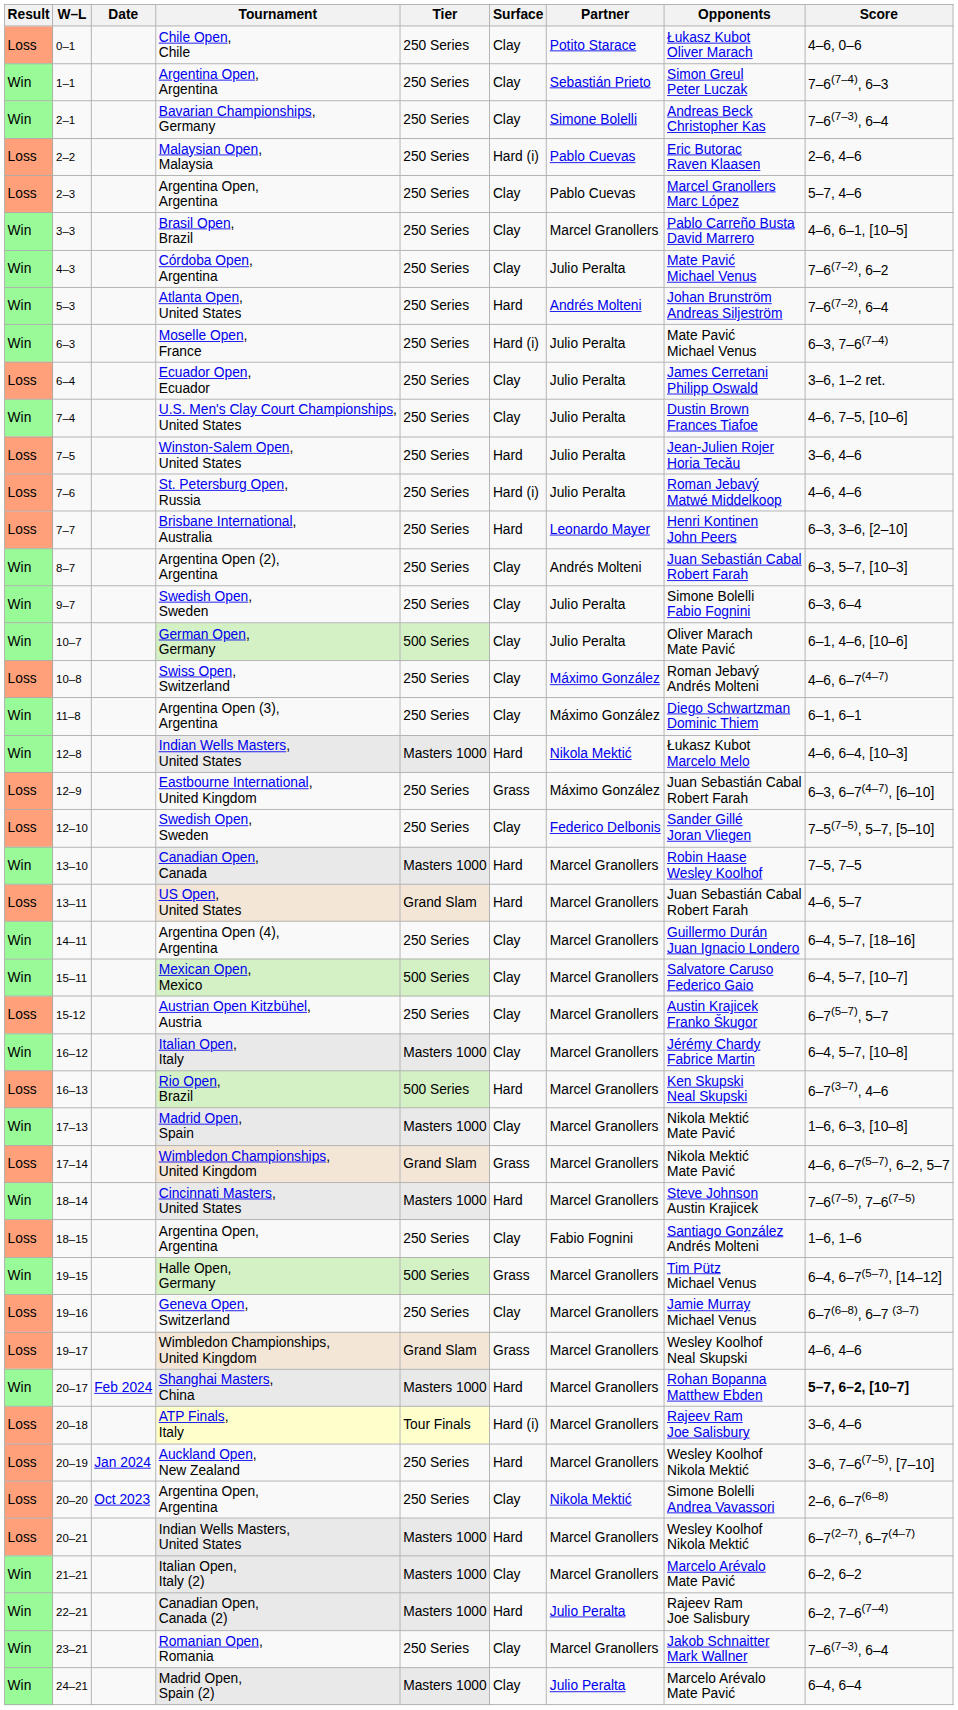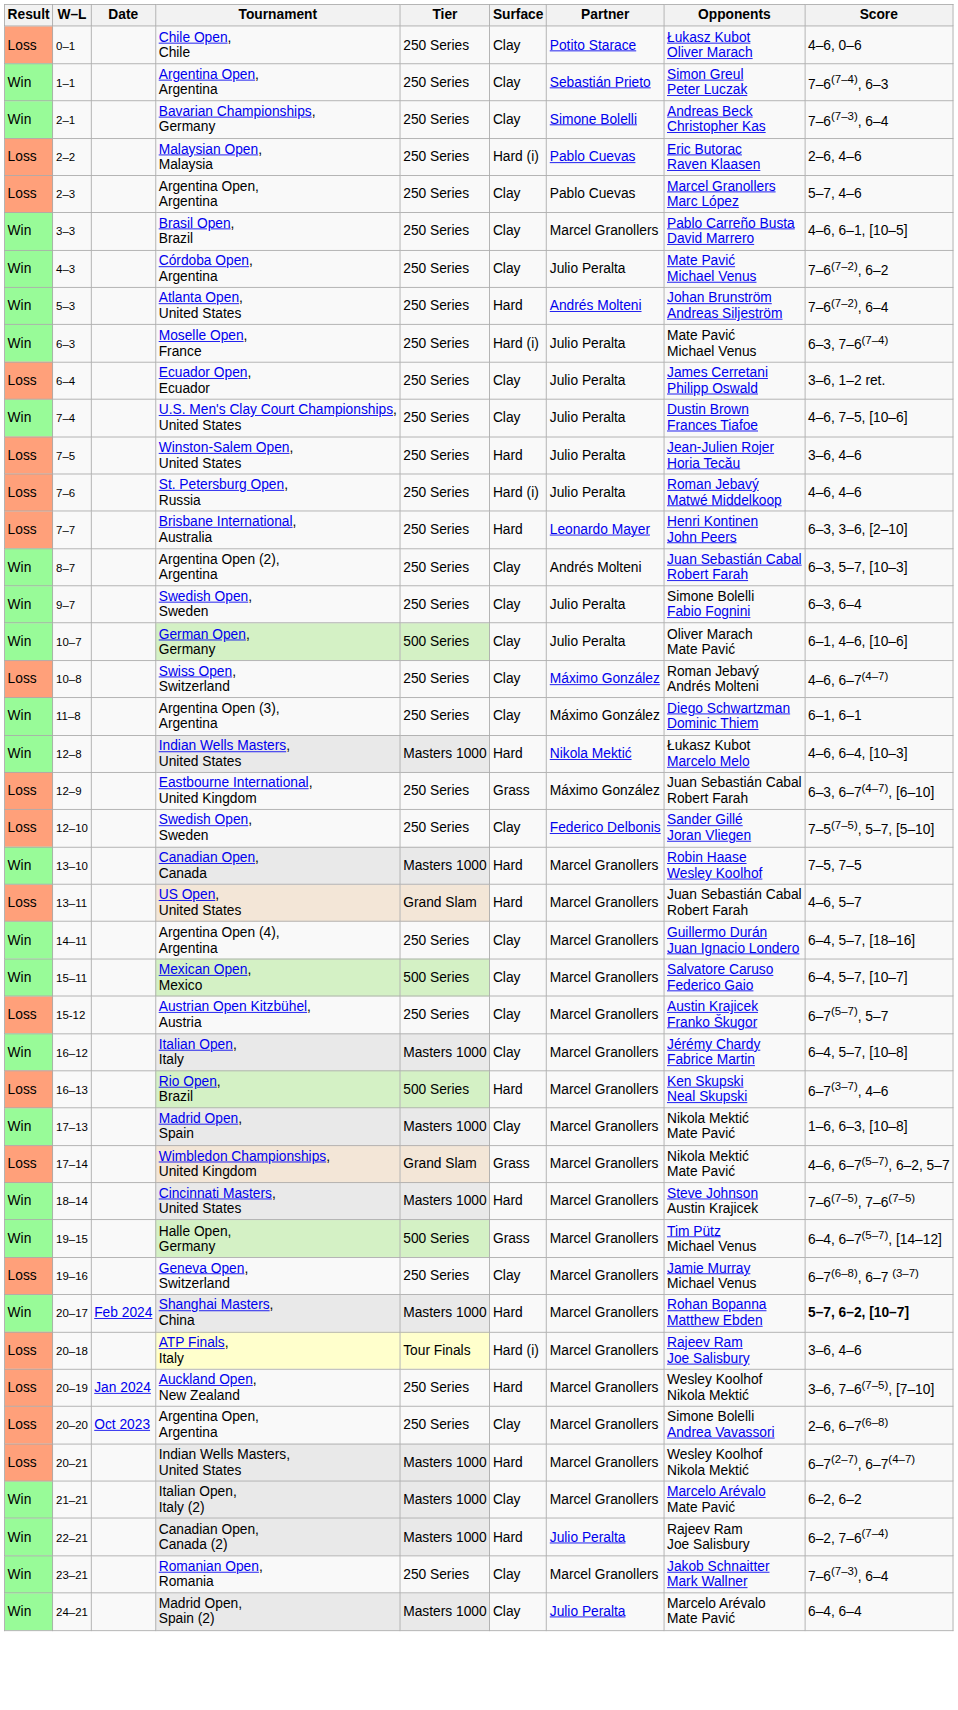 <table class="sortable wikitable">
 <tr>
 <th>Result</th>
 <th class=unsortable>W–L</th>
 <th>Date</th>
 <th>Tournament</th>
 <th>Tier</th>
 <th>Surface</th>
 <th>Partner</th>
 <th>Opponents</th>
 <th class=unsortable>Score</th>
 </tr>
 <tr>
 <td bgcolor=FFA07A>Loss</td>
 <td><small>0–1</small></td>
 <td><a href='#'></a></td>
 <td><a href='#'>Chile Open</a>,<br> Chile</td>
 <td>250 Series</td>
 <td>Clay</td>
 <td> <a href='#'>Potito Starace</a></td>
 <td> <a href='#'>Łukasz Kubot</a><br> <a href='#'>Oliver Marach</a></td>
 <td>4–6, 0–6</td>
 </tr>
 <tr>
 <td bgcolor=98FB98>Win</td>
 <td><small>1–1</small></td>
 <td><a href='#'></a></td>
 <td><a href='#'>Argentina Open</a>,<br> Argentina</td>
 <td>250 Series</td>
 <td>Clay</td>
 <td> <a href='#'>Sebastián Prieto</a></td>
 <td> <a href='#'>Simon Greul</a><br> <a href='#'>Peter Luczak</a></td>
 <td>7–6<sup>(7–4)</sup>, 6–3</td>
 </tr>
 <tr>
 <td bgcolor=98FB98>Win</td>
 <td><small>2–1</small></td>
 <td><a href='#'></a></td>
 <td><a href='#'>Bavarian Championships</a>,<br> Germany</td>
 <td>250 Series</td>
 <td>Clay</td>
 <td> <a href='#'>Simone Bolelli</a></td>
 <td> <a href='#'>Andreas Beck</a><br> <a href='#'>Christopher Kas</a></td>
 <td>7–6<sup>(7–3)</sup>, 6–4</td>
 </tr>
 <tr>
 <td bgcolor=FFA07A>Loss</td>
 <td><small>2–2</small></td>
 <td><a href='#'></a></td>
 <td><a href='#'>Malaysian Open</a>,<br> Malaysia</td>
 <td>250 Series</td>
 <td>Hard (i)</td>
 <td> <a href='#'>Pablo Cuevas</a></td>
 <td> <a href='#'>Eric Butorac</a><br> <a href='#'>Raven Klaasen</a></td>
 <td>2–6, 4–6</td>
 </tr>
 <tr>
 <td bgcolor=FFA07A>Loss</td>
 <td><small>2–3</small></td>
 <td><a href='#'></a></td>
 <td>Argentina Open,<br> Argentina</td>
 <td>250 Series</td>
 <td>Clay</td>
 <td> Pablo Cuevas</td>
 <td> <a href='#'>Marcel Granollers</a><br> <a href='#'>Marc López</a></td>
 <td>5–7, 4–6</td>
 </tr>
 <tr>
 <td bgcolor=98FB98>Win</td>
 <td><small>3–3</small></td>
 <td><a href='#'></a></td>
 <td><a href='#'>Brasil Open</a>,<br> Brazil</td>
 <td>250 Series</td>
 <td>Clay</td>
 <td> Marcel Granollers</td>
 <td> <a href='#'>Pablo Carreño Busta</a><br> <a href='#'>David Marrero</a></td>
 <td>4–6, 6–1, [10–5]</td>
 </tr>
 <tr>
 <td bgcolor=98FB98>Win</td>
 <td><small>4–3</small></td>
 <td><a href='#'></a></td>
 <td><a href='#'>Córdoba Open</a>,<br> Argentina</td>
 <td>250 Series</td>
 <td>Clay</td>
 <td> Julio Peralta</td>
 <td> <a href='#'>Mate Pavić</a><br> <a href='#'>Michael Venus</a></td>
 <td>7–6<sup>(7–2)</sup>, 6–2</td>
 </tr>
 <tr>
 <td bgcolor=98FB98>Win</td>
 <td><small>5–3</small></td>
 <td><a href='#'></a></td>
 <td><a href='#'>Atlanta Open</a>,<br> United States</td>
 <td>250 Series</td>
 <td>Hard</td>
 <td> <a href='#'>Andrés Molteni</a></td>
 <td> <a href='#'>Johan Brunström</a><br> <a href='#'>Andreas Siljeström</a></td>
 <td>7–6<sup>(7–2)</sup>, 6–4</td>
 </tr>
 <tr>
 <td bgcolor=98FB98>Win</td>
 <td><small>6–3</small></td>
 <td><a href='#'></a></td>
 <td><a href='#'>Moselle Open</a>,<br> France</td>
 <td>250 Series</td>
 <td>Hard (i)</td>
 <td> Julio Peralta</td>
 <td> Mate Pavić<br> Michael Venus</td>
 <td>6–3, 7–6<sup>(7–4)</sup></td>
 </tr>
 <tr>
 <td bgcolor=FFA07A>Loss</td>
 <td><small>6–4</small></td>
 <td><a href='#'></a></td>
 <td><a href='#'>Ecuador Open</a>,<br> Ecuador</td>
 <td>250 Series</td>
 <td>Clay</td>
 <td> Julio Peralta</td>
 <td> <a href='#'>James Cerretani</a><br> <a href='#'>Philipp Oswald</a></td>
 <td>3–6, 1–2 ret.</td>
 </tr>
 <tr>
 <td bgcolor=98FB98>Win</td>
 <td><small>7–4</small></td>
 <td><a href='#'></a></td>
 <td><a href='#'>U.S. Men's Clay Court Championships</a>,<br> United States</td>
 <td>250 Series</td>
 <td>Clay</td>
 <td> Julio Peralta</td>
 <td> <a href='#'>Dustin Brown</a><br> <a href='#'>Frances Tiafoe</a></td>
 <td>4–6, 7–5, [10–6]</td>
 </tr>
 <tr>
 <td bgcolor=FFA07A>Loss</td>
 <td><small>7–5</small></td>
 <td><a href='#'></a></td>
 <td><a href='#'>Winston-Salem Open</a>,<br> United States</td>
 <td>250 Series</td>
 <td>Hard</td>
 <td> Julio Peralta</td>
 <td> <a href='#'>Jean-Julien Rojer</a><br> <a href='#'>Horia Tecău</a></td>
 <td>3–6, 4–6</td>
 </tr>
 <tr>
 <td bgcolor=FFA07A>Loss</td>
 <td><small>7–6</small></td>
 <td><a href='#'></a></td>
 <td><a href='#'>St. Petersburg Open</a>,<br> Russia</td>
 <td>250 Series</td>
 <td>Hard (i)</td>
 <td> Julio Peralta</td>
 <td> <a href='#'>Roman Jebavý</a><br> <a href='#'>Matwé Middelkoop</a></td>
 <td>4–6, 4–6</td>
 </tr>
 <tr>
 <td bgcolor=FFA07A>Loss</td>
 <td><small>7–7</small></td>
 <td><a href='#'></a></td>
 <td><a href='#'>Brisbane International</a>,<br> Australia</td>
 <td>250 Series</td>
 <td>Hard</td>
 <td> <a href='#'>Leonardo Mayer</a></td>
 <td> <a href='#'>Henri Kontinen</a><br> <a href='#'>John Peers</a></td>
 <td>6–3, 3–6, [2–10]</td>
 </tr>
 <tr>
 <td bgcolor=98FB98>Win</td>
 <td><small>8–7</small></td>
 <td><a href='#'></a></td>
 <td>Argentina Open (2),<br> Argentina</td>
 <td>250 Series</td>
 <td>Clay</td>
 <td> Andrés Molteni</td>
 <td> <a href='#'>Juan Sebastián Cabal</a><br> <a href='#'>Robert Farah</a></td>
 <td>6–3, 5–7, [10–3]</td>
 </tr>
 <tr>
 <td bgcolor=98FB98>Win</td>
 <td><small>9–7</small></td>
 <td><a href='#'></a></td>
 <td><a href='#'>Swedish Open</a>,<br> Sweden</td>
 <td>250 Series</td>
 <td>Clay</td>
 <td> Julio Peralta</td>
 <td> Simone Bolelli<br> <a href='#'>Fabio Fognini</a></td>
 <td>6–3, 6–4</td>
 </tr>
 <tr>
 <td bgcolor=98FB98>Win</td>
 <td><small>10–7</small></td>
 <td><a href='#'></a></td>
 <td style=background:#d4f1c5><a href='#'>German Open</a>,<br> Germany</td>
 <td style=background:#d4f1c5>500 Series</td>
 <td>Clay</td>
 <td> Julio Peralta</td>
 <td> Oliver Marach<br> Mate Pavić</td>
 <td>6–1, 4–6, [10–6]</td>
 </tr>
 <tr>
 <td bgcolor=FFA07A>Loss</td>
 <td><small>10–8</small></td>
 <td><a href='#'></a></td>
 <td><a href='#'>Swiss Open</a>,<br> Switzerland</td>
 <td>250 Series</td>
 <td>Clay</td>
 <td> <a href='#'>Máximo González</a></td>
 <td> Roman Jebavý<br> Andrés Molteni</td>
 <td>4–6, 6–7<sup>(4–7)</sup></td>
 </tr>
 <tr>
 <td bgcolor=98FB98>Win</td>
 <td><small>11–8</small></td>
 <td><a href='#'></a></td>
 <td>Argentina Open (3),<br> Argentina</td>
 <td>250 Series</td>
 <td>Clay</td>
 <td> Máximo González</td>
 <td> <a href='#'>Diego Schwartzman</a><br> <a href='#'>Dominic Thiem</a></td>
 <td>6–1, 6–1</td>
 </tr>
 <tr>
 <td bgcolor=98FB98>Win</td>
 <td><small>12–8</small></td>
 <td><a href='#'></a></td>
 <td style=background:#E9E9E9><a href='#'>Indian Wells Masters</a>,<br> United States</td>
 <td style=background:#E9E9E9>Masters 1000</td>
 <td>Hard</td>
 <td> <a href='#'>Nikola Mektić</a></td>
 <td> Łukasz Kubot<br> <a href='#'>Marcelo Melo</a></td>
 <td>4–6, 6–4, [10–3]</td>
 </tr>
 <tr>
 <td bgcolor=FFA07A>Loss</td>
 <td><small>12–9</small></td>
 <td><a href='#'></a></td>
 <td><a href='#'>Eastbourne International</a>,<br> United Kingdom</td>
 <td>250 Series</td>
 <td>Grass</td>
 <td> Máximo González</td>
 <td> Juan Sebastián Cabal<br> Robert Farah</td>
 <td>6–3, 6–7<sup>(4–7)</sup>, [6–10]</td>
 </tr>
 <tr>
 <td bgcolor=FFA07A>Loss</td>
 <td><small>12–10</small></td>
 <td><a href='#'></a></td>
 <td><a href='#'>Swedish Open</a>,<br> Sweden</td>
 <td>250 Series</td>
 <td>Clay</td>
 <td> <a href='#'>Federico Delbonis</a></td>
 <td> <a href='#'>Sander Gillé</a><br> <a href='#'>Joran Vliegen</a></td>
 <td>7–5<sup>(7–5)</sup>, 5–7, [5–10]</td>
 </tr>
 <tr>
 <td bgcolor=98FB98>Win</td>
 <td><small>13–10</small></td>
 <td><a href='#'></a></td>
 <td style=background:#E9E9E9><a href='#'>Canadian Open</a>,<br> Canada</td>
 <td style=background:#E9E9E9>Masters 1000</td>
 <td>Hard</td>
 <td> Marcel Granollers</td>
 <td> <a href='#'>Robin Haase</a><br> <a href='#'>Wesley Koolhof</a></td>
 <td>7–5, 7–5</td>
 </tr>
 <tr>
 <td bgcolor=FFA07A>Loss</td>
 <td><small>13–11</small></td>
 <td><a href='#'></a></td>
 <td style=background:#F3E6D7><a href='#'>US Open</a>,<br> United States</td>
 <td style=background:#F3E6D7>Grand Slam</td>
 <td>Hard</td>
 <td> Marcel Granollers</td>
 <td> Juan Sebastián Cabal<br> Robert Farah</td>
 <td>4–6, 5–7</td>
 </tr>
 <tr>
 <td bgcolor=98FB98>Win</td>
 <td><small>14–11</small></td>
 <td><a href='#'></a></td>
 <td>Argentina Open (4),<br> Argentina</td>
 <td>250 Series</td>
 <td>Clay</td>
 <td> Marcel Granollers</td>
 <td> <a href='#'>Guillermo Durán</a><br> <a href='#'>Juan Ignacio Londero</a></td>
 <td>6–4, 5–7, [18–16]</td>
 </tr>
 <tr>
 <td bgcolor=98FB98>Win</td>
 <td><small>15–11</small></td>
 <td><a href='#'></a></td>
 <td style=background:#D4F1C5><a href='#'>Mexican Open</a>,<br> Mexico</td>
 <td style=background:#D4F1C5>500 Series</td>
 <td>Clay</td>
 <td> Marcel Granollers</td>
 <td> <a href='#'>Salvatore Caruso</a><br> <a href='#'>Federico Gaio</a></td>
 <td>6–4, 5–7, [10–7]</td>
 </tr>
 <tr>
 <td bgcolor=FFA07A>Loss</td>
 <td><small>15-12</small></td>
 <td><a href='#'></a></td>
 <td><a href='#'>Austrian Open Kitzbühel</a>,<br> Austria</td>
 <td>250 Series</td>
 <td>Clay</td>
 <td> Marcel Granollers</td>
 <td> <a href='#'>Austin Krajicek</a><br> <a href='#'>Franko Škugor</a></td>
 <td>6–7<sup>(5–7)</sup>, 5–7</td>
 </tr>
 <tr>
 <td bgcolor=98FB98>Win</td>
 <td><small>16–12</small></td>
 <td><a href='#'></a></td>
 <td style=background:#E9E9E9><a href='#'>Italian Open</a>,<br> Italy</td>
 <td style=background:#E9E9E9>Masters 1000</td>
 <td>Clay</td>
 <td> Marcel Granollers</td>
 <td> <a href='#'>Jérémy Chardy</a><br> <a href='#'>Fabrice Martin</a></td>
 <td>6–4, 5–7, [10–8]</td>
 </tr>
 <tr>
 <td bgcolor=FFA07A>Loss</td>
 <td><small>16–13</small></td>
 <td><a href='#'></a></td>
 <td style=background:#D4F1C5><a href='#'>Rio Open</a>,<br> Brazil</td>
 <td style=background:#d4f1c5>500 Series</td>
 <td>Hard</td>
 <td> Marcel Granollers</td>
 <td> <a href='#'>Ken Skupski</a><br> <a href='#'>Neal Skupski</a></td>
 <td>6–7<sup>(3–7)</sup>, 4–6</td>
 </tr>
 <tr>
 <td bgcolor=98FB98>Win</td>
 <td><small>17–13</small></td>
 <td><a href='#'></a></td>
 <td style=background:#E9E9E9><a href='#'>Madrid Open</a>,<br> Spain</td>
 <td style=background:#E9E9E9>Masters 1000</td>
 <td>Clay</td>
 <td> Marcel Granollers</td>
 <td> Nikola Mektić<br> Mate Pavić</td>
 <td>1–6, 6–3, [10–8]</td>
 </tr>
 <tr>
 <td bgcolor=FFA07A>Loss</td>
 <td><small>17–14</small></td>
 <td><a href='#'></a></td>
 <td style="background:#F3E6D7;"><a href='#'>Wimbledon Championships</a>,<br>United Kingdom</td>
 <td style="background:#F3E6D7;">Grand Slam</td>
 <td>Grass</td>
 <td> Marcel Granollers</td>
 <td> Nikola Mektić<br> Mate Pavić</td>
 <td>4–6, 6–7<sup>(5–7)</sup>, 6–2, 5–7</td>
 </tr>
 <tr>
 <td bgcolor=98FB98>Win</td>
 <td><small>18–14</small></td>
 <td><a href='#'></a></td>
 <td style="background:#e9e9e9;"><a href='#'>Cincinnati Masters</a>,<br>United States</td>
 <td style="background:#e9e9e9;">Masters 1000</td>
 <td>Hard</td>
 <td> Marcel Granollers</td>
 <td> <a href='#'>Steve Johnson</a><br> Austin Krajicek</td>
 <td>7–6<sup>(7–5)</sup>, 7–6<sup>(7–5)</sup></td>
 </tr>
 <tr>
-<td bgcolor=FFA07A>Loss</td>
-<td><small>18–15</small></td>
-<td><a href='#'></a></td>
-<td>Argentina Open,<br>Argentina</td>
-<td>250 Series</td>
-<td>Clay</td>
-<td> Fabio Fognini</td>
-<td> <a href='#'>Santiago González</a><br> Andrés Molteni</td>
-<td>1–6, 1–6</td>
-</tr>
-<tr>
 <td bgcolor=98FB98>Win</td>
 <td><small>19–15</small></td>
 <td><a href='#'></a></td>
 <td style=background:#D4F1C5>Halle Open,<br>Germany</td>
 <td style=background:#d4f1c5>500 Series</td>
 <td>Grass</td>
 <td> Marcel Granollers</td>
 <td> <a href='#'>Tim Pütz</a><br> Michael Venus</td>
 <td>6–4, 6–7<sup>(5–7)</sup>, [14–12]</td>
 </tr>
 <tr>
 <td bgcolor=FFA07A>Loss</td>
 <td><small>19–16</small></td>
 <td><a href='#'></a></td>
 <td><a href='#'>Geneva Open</a>,<br>Switzerland</td>
 <td>250 Series</td>
 <td>Clay</td>
 <td> Marcel Granollers</td>
 <td> <a href='#'>Jamie Murray</a><br> Michael Venus</td>
 <td>6–7<sup>(6–8)</sup>, 6–7 <sup>(3–7)</sup></td>
-</tr>
-<tr>
-<td bgcolor=FFA07A>Loss</td>
-<td><small>19–17</small></td>
-<td><a href='#'></a></td>
-<td style="background:#F3E6D7;">Wimbledon Championships,<br>United Kingdom</td>
-<td style="background:#F3E6D7;">Grand Slam</td>
-<td>Grass</td>
-<td> Marcel Granollers</td>
-<td> Wesley Koolhof<br> Neal Skupski</td>
-<td>4–6, 4–6</td>
 </tr>
 <tr>
 <td bgcolor=98FB98>Win</td>
 <td><small>20–17</small></td>
 <td><a href='#'>Feb 2024</a></td>
 <td style="background:#E9E9E9;"><a href='#'>Shanghai Masters</a>,<br>China</td>
 <td style="background:#E9E9E9;">Masters 1000</td>
 <td>Hard</td>
 <td> Marcel Granollers</td>
 <td> <a href='#'>Rohan Bopanna</a> <br> <a href='#'>Matthew Ebden</a></td>
 <td><strong>5–7, 6–2, [10–7]</strong></td>
 </tr>
 <tr>
 <td bgcolor=FFA07A>Loss</td>
 <td><small>20–18</small></td>
 <td><a href='#'></a></td>
 <td style=background:#ffffcc><a href='#'>ATP Finals</a>,<br> Italy</td>
 <td style=background:#ffffcc>Tour Finals</td>
 <td>Hard (i)</td>
 <td> Marcel Granollers</td>
 <td> <a href='#'>Rajeev Ram</a><br> <a href='#'>Joe Salisbury</a></td>
 <td>3–6, 4–6</td>
 </tr>
 <tr>
 <td bgcolor=FFA07A>Loss</td>
 <td><small>20–19</small></td>
 <td><a href='#'>Jan 2024</a></td>
 <td><a href='#'>Auckland Open</a>,<br>New Zealand</td>
 <td>250 Series</td>
 <td>Hard</td>
 <td> Marcel Granollers</td>
 <td> Wesley Koolhof<br> Nikola Mektić</td>
 <td>3–6, 7–6<sup>(7–5)</sup>, [7–10]</td>
 </tr>
 <tr>
 <td bgcolor=FFA07A>Loss</td>
 <td><small>20–20</small></td>
 <td><a href='#'>Oct 2023</a></td>
 <td>Argentina Open,<br>Argentina</td>
 <td>250 Series</td>
 <td>Clay</td>
-<td> <a href='#'>Nikola Mektić</a></td>
+<td> Marcel Granollers</td>
 <td> Simone Bolelli <br> <a href='#'>Andrea Vavassori</a></td>
 <td>2–6, 6–7<sup>(6–8)</sup></td>
 </tr>
 <tr>
 <td bgcolor=FFA07A>Loss</td>
 <td><small>20–21</small></td>
 <td><a href='#'></a></td>
 <td style=background:#E9E9E9>Indian Wells Masters,<br>United States</td>
 <td style=background:#E9E9E9>Masters 1000</td>
 <td>Hard</td>
 <td> Marcel Granollers</td>
 <td> Wesley Koolhof<br> Nikola Mektić</td>
 <td>6–7<sup>(2–7)</sup>, 6–7<sup>(4–7)</sup></td>
 </tr>
 <tr>
 <td bgcolor=98FB98>Win</td>
 <td><small>21–21</small></td>
 <td><a href='#'></a></td>
 <td style="background:#E9E9E9;">Italian Open,<br>Italy (2)</td>
 <td style="background:#E9E9E9;">Masters 1000</td>
 <td>Clay</td>
 <td> Marcel Granollers</td>
 <td> <a href='#'>Marcelo Arévalo</a><br> Mate Pavić</td>
 <td>6–2, 6–2</td>
 </tr>
 <tr>
 <td bgcolor=98FB98>Win</td>
 <td><small>22–21</small></td>
 <td><a href='#'></a></td>
 <td style=background:#E9E9E9>Canadian Open,<br>Canada (2)</td>
 <td style=background:#E9E9E9>Masters 1000</td>
 <td>Hard</td>
 <td> <a href='#'>Julio Peralta</a></td>
 <td> Rajeev Ram<br> Joe Salisbury</td>
 <td>6–2, 7–6<sup>(7–4)</sup></td>
 </tr>
 <tr>
 <td bgcolor=98FB98>Win</td>
 <td><small>23–21</small></td>
 <td><a href='#'></a></td>
 <td><a href='#'>Romanian Open</a>,<br>Romania</td>
 <td>250 Series</td>
 <td>Clay</td>
 <td> Marcel Granollers</td>
 <td> <a href='#'>Jakob Schnaitter</a><br> <a href='#'>Mark Wallner</a></td>
 <td>7–6<sup>(7–3)</sup>, 6–4</td>
 </tr>
 <tr>
 <td bgcolor=98FB98>Win</td>
 <td><small>24–21</small></td>
 <td><a href='#'></a></td>
 <td style=background:#E9E9E9>Madrid Open,<br>Spain (2)</td>
 <td style=background:#E9E9E9>Masters 1000</td>
 <td>Clay</td>
 <td> <a href='#'>Julio Peralta</a></td>
 <td> Marcelo Arévalo<br> Mate Pavić</td>
 <td>6–4, 6–4</td>
 </tr>
 </table>
